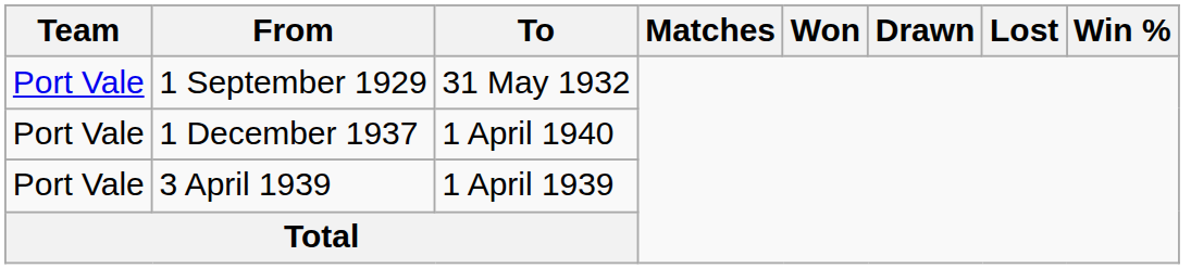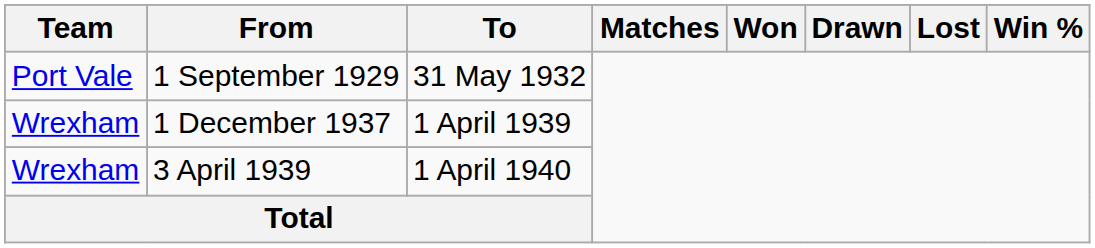 <table class="wikitable" style="text-align: center">
 <tr>
 <th>Team</th>
 <th>From</th>
 <th class="unsortable">To</th>
 <th>Matches</th>
 <th>Won</th>
 <th>Drawn</th>
 <th>Lost</th>
 <th>Win %</th>
 </tr>
 <tr>
 <td align=left><a href='#'>Port Vale</a></td>
 <td align=left>1 September 1929</td>
 <td align=left>31 May 1932<br></td>
 </tr>
 <tr>
-<td align=left>Port Vale</td>
+<td align=left><a href='#'>Wrexham</a></td>
 <td align=left>1 December 1937</td>
-<td align=left>1 April 1940<br></td>
+<td align=left>1 April 1939<br></td>
 </tr>
 <tr>
-<td align=left>Port Vale</td>
+<td align=left><a href='#'>Wrexham</a></td>
 <td align=left>3 April 1939</td>
-<td align=left>1 April 1939<br></td>
+<td align=left>1 April 1940<br></td>
 </tr>
 <tr>
 <th colspan="3">Total<br></th>
 </tr>
 </table>
